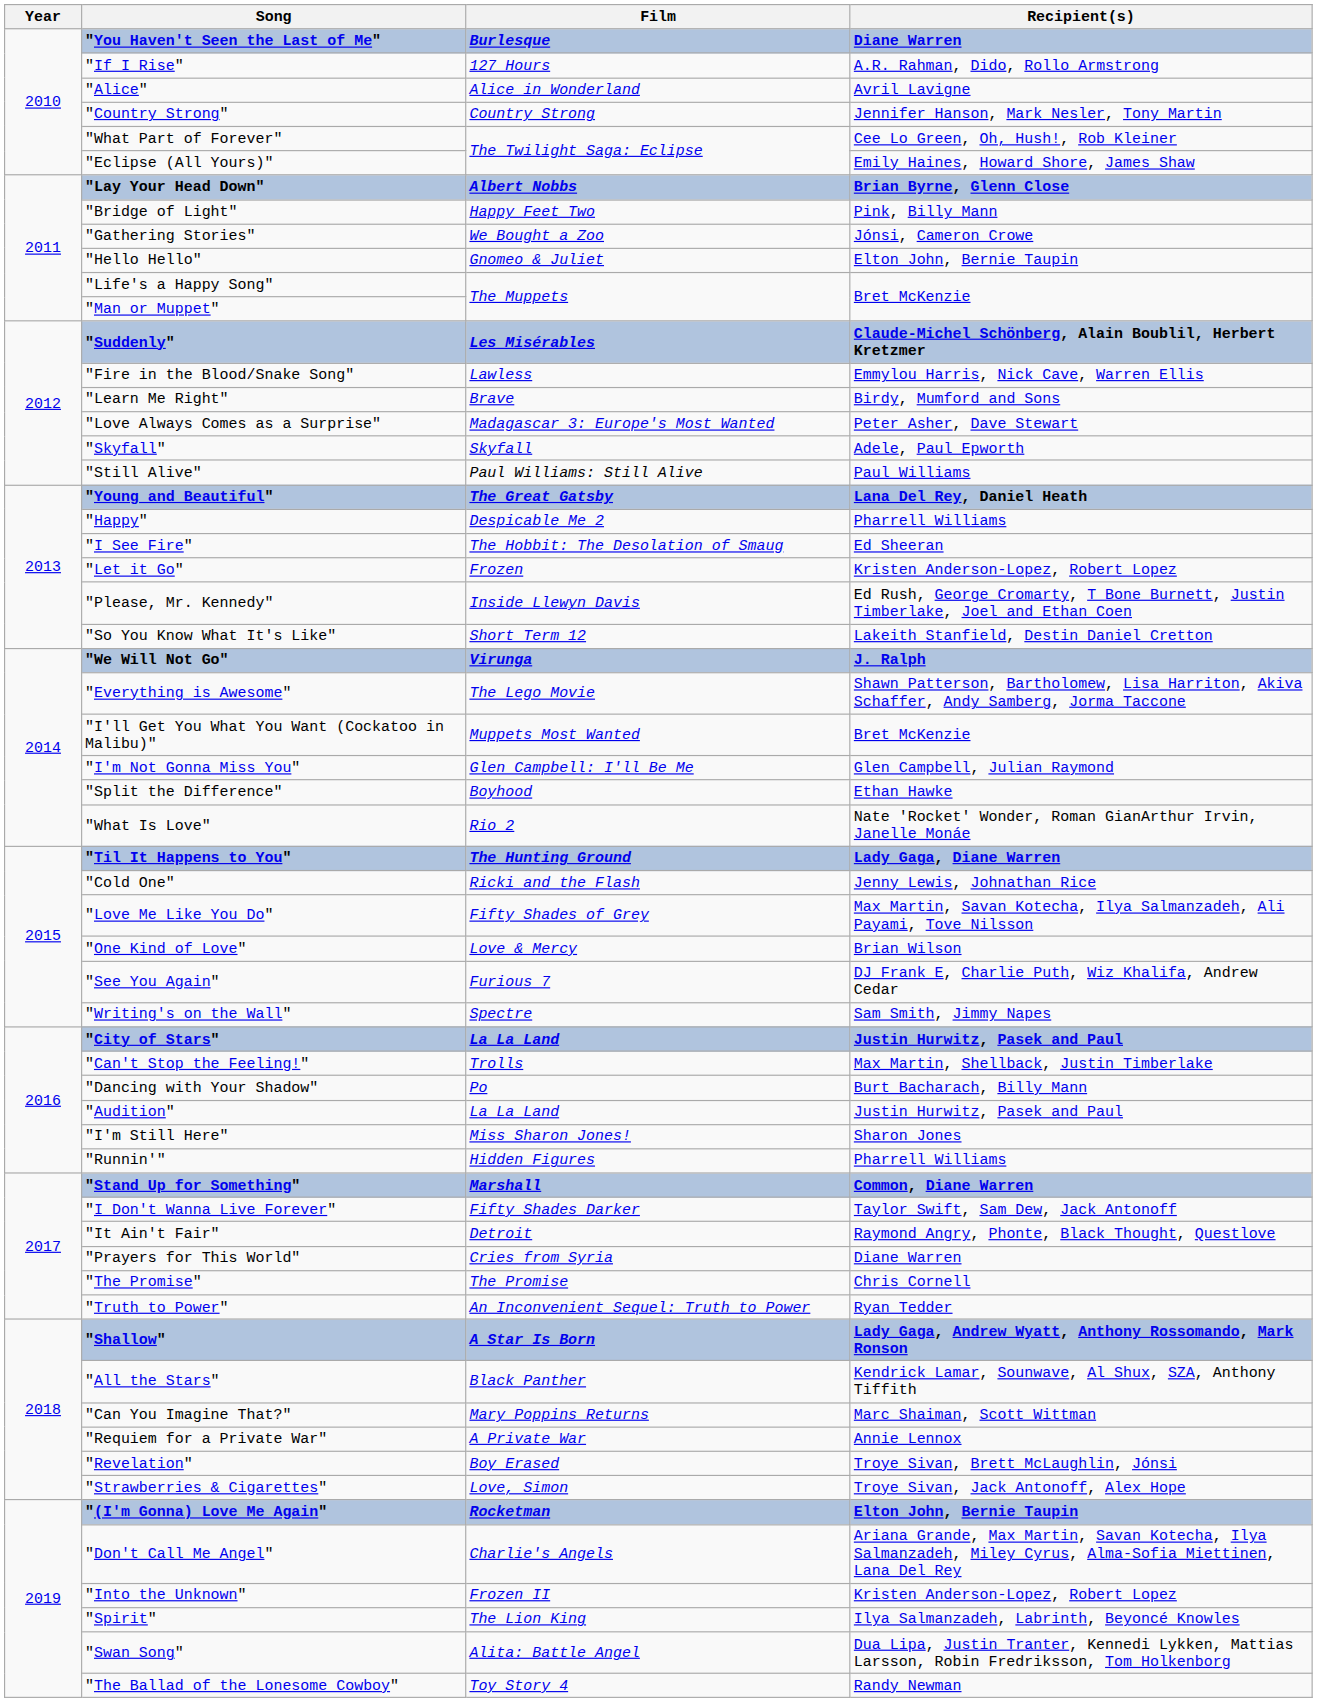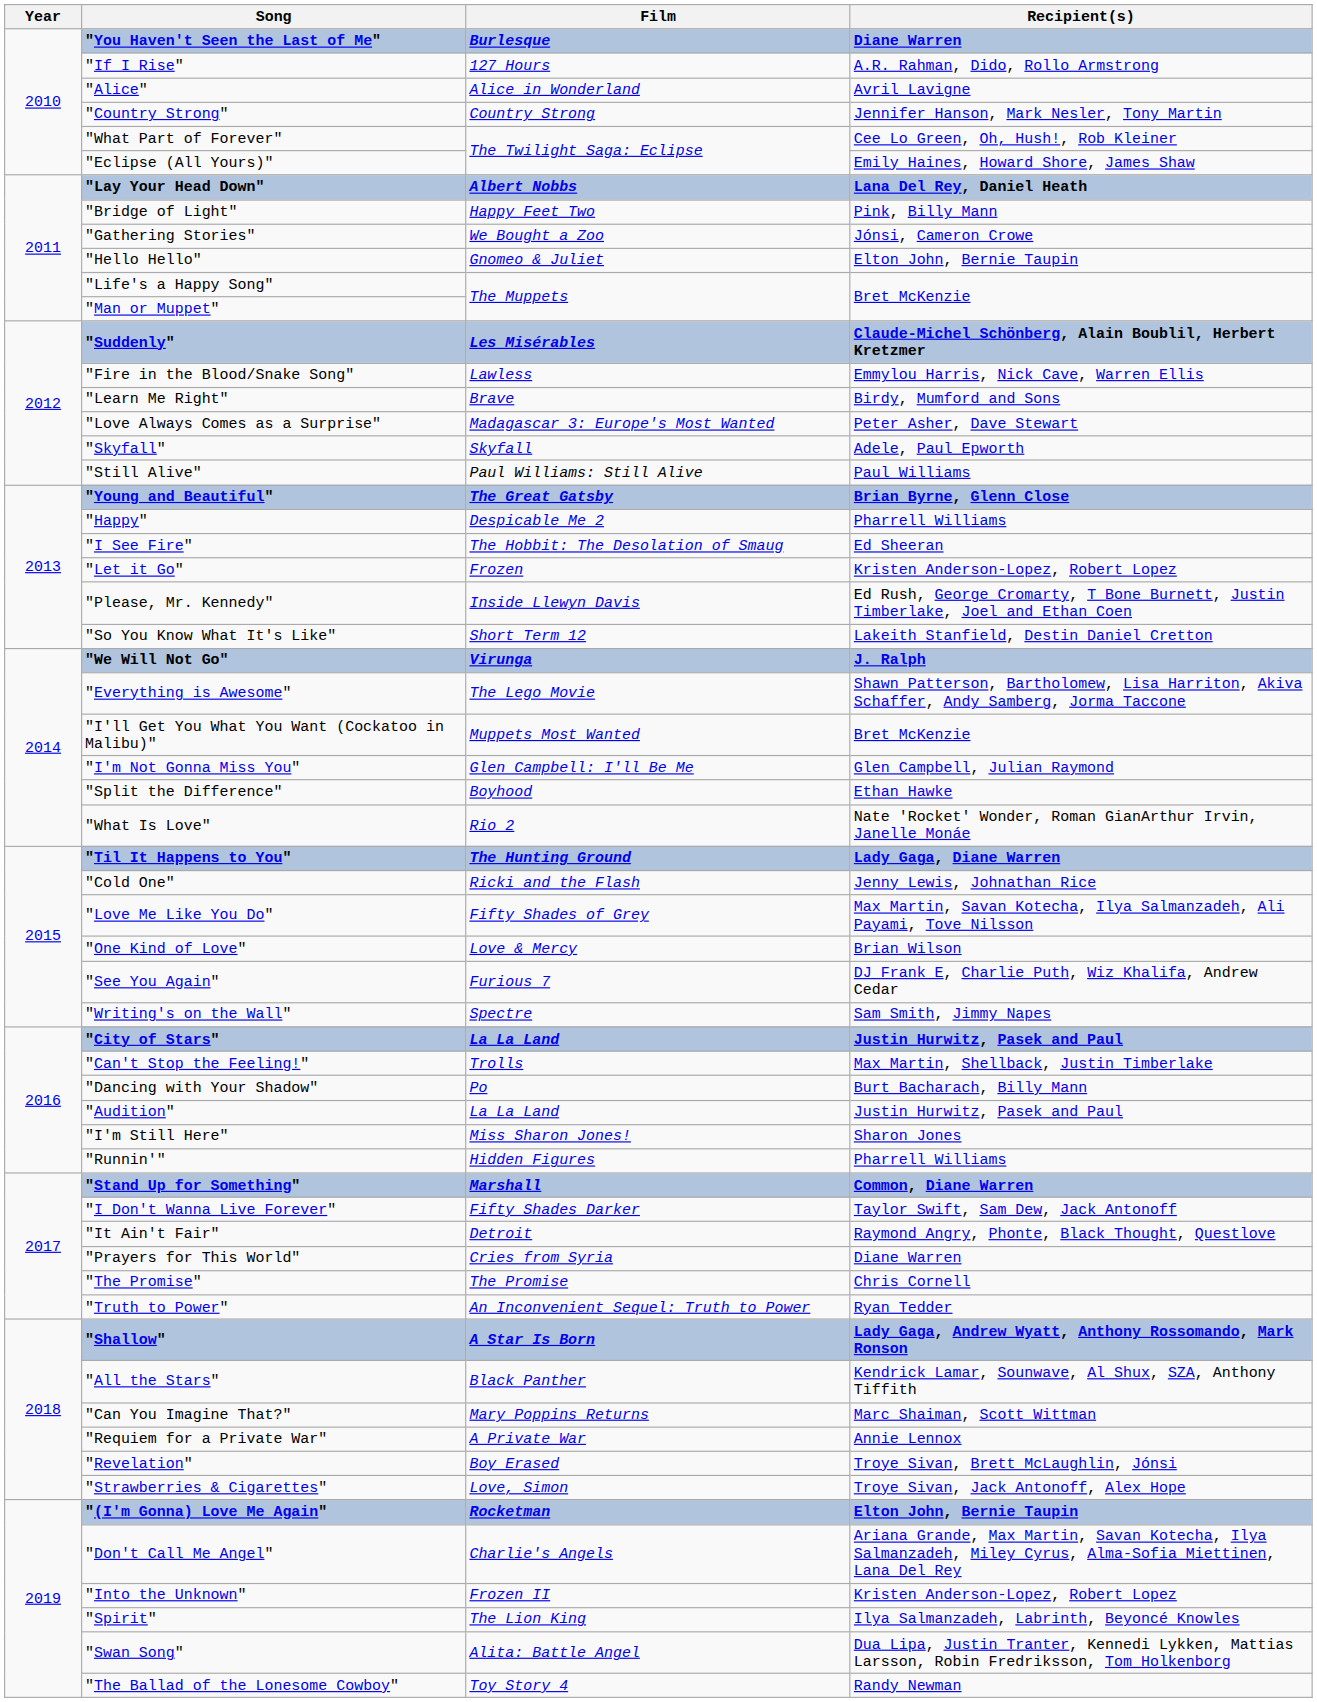 <table class="wikitable" width="90%" cellpadding="5">
 <tr>
 <th width="5%">Year</th>
 <th width="25%">Song</th>
 <th width="25%">Film</th>
 <th width="30%">Recipient(s)</th>
 </tr>
 <tr>
 <td rowspan="6" style="text-align:center;"><a href='#'>2010</a><br></td>
 <td style="background:#B0C4DE;"><strong>"<a href='#'>You Haven't Seen the Last of Me</a>"</strong></td>
 <td style="background:#B0C4DE;"><strong><em><a href='#'>Burlesque</a></em></strong></td>
 <td style="background:#B0C4DE;"><strong><a href='#'>Diane Warren</a></strong></td>
 </tr>
 <tr>
 <td>"<a href='#'>If I Rise</a>"</td>
 <td><em><a href='#'>127 Hours</a></em></td>
 <td><a href='#'>A.R. Rahman</a>, <a href='#'>Dido</a>, <a href='#'>Rollo Armstrong</a></td>
 </tr>
 <tr>
 <td>"<a href='#'>Alice</a>"</td>
 <td><em><a href='#'>Alice in Wonderland</a></em></td>
 <td><a href='#'>Avril Lavigne</a></td>
 </tr>
 <tr>
 <td>"<a href='#'>Country Strong</a>"</td>
 <td><em><a href='#'>Country Strong</a></em></td>
 <td><a href='#'>Jennifer Hanson</a>, <a href='#'>Mark Nesler</a>, <a href='#'>Tony Martin</a></td>
 </tr>
 <tr>
 <td>"What Part of Forever"</td>
 <td rowspan="2"><em><a href='#'>The Twilight Saga: Eclipse</a></em></td>
 <td><a href='#'>Cee Lo Green</a>, <a href='#'>Oh, Hush!</a>, <a href='#'>Rob Kleiner</a></td>
 </tr>
 <tr>
 <td>"Eclipse (All Yours)"</td>
 <td><a href='#'>Emily Haines</a>, <a href='#'>Howard Shore</a>, <a href='#'>James Shaw</a></td>
 </tr>
 <tr>
 <td rowspan="6" style="text-align:center;"><a href='#'>2011</a><br></td>
 <td style="background:#B0C4DE;"><strong>"Lay Your Head Down"</strong></td>
 <td style="background:#B0C4DE;"><strong><em><a href='#'>Albert Nobbs</a></em></strong></td>
-<td style="background:#B0C4DE;"><strong><a href='#'>Brian Byrne</a>, <a href='#'>Glenn Close</a></strong></td>
+<td style="background:#B0C4DE;"><strong><a href='#'>Lana Del Rey</a>, Daniel Heath</strong></td>
 </tr>
 <tr>
 <td>"Bridge of Light"</td>
 <td><em><a href='#'>Happy Feet Two</a></em></td>
 <td><a href='#'>Pink</a>, <a href='#'>Billy Mann</a></td>
 </tr>
 <tr>
 <td>"Gathering Stories"</td>
 <td><em><a href='#'>We Bought a Zoo</a></em></td>
 <td><a href='#'>Jónsi</a>, <a href='#'>Cameron Crowe</a></td>
 </tr>
 <tr>
 <td>"Hello Hello"</td>
 <td><em><a href='#'>Gnomeo & Juliet</a></em></td>
 <td><a href='#'>Elton John</a>, <a href='#'>Bernie Taupin</a></td>
 </tr>
 <tr>
 <td>"Life's a Happy Song"</td>
 <td rowspan="2"><em><a href='#'>The Muppets</a></em></td>
 <td rowspan="2"><a href='#'>Bret McKenzie</a></td>
 </tr>
 <tr>
 <td>"<a href='#'>Man or Muppet</a>"</td>
 </tr>
 <tr>
 <td rowspan="6" style="text-align:center;"><a href='#'>2012</a><br></td>
 <td style="background:#B0C4DE;"><strong>"<a href='#'>Suddenly</a>"</strong></td>
 <td style="background:#B0C4DE;"><strong><em><a href='#'>Les Misérables</a></em></strong></td>
 <td style="background:#B0C4DE;"><strong><a href='#'>Claude-Michel Schönberg</a>, Alain Boublil, Herbert Kretzmer</strong></td>
 </tr>
 <tr>
 <td>"Fire in the Blood/Snake Song"</td>
 <td><em><a href='#'>Lawless</a></em></td>
 <td><a href='#'>Emmylou Harris</a>, <a href='#'>Nick Cave</a>, <a href='#'>Warren Ellis</a></td>
 </tr>
 <tr>
 <td>"Learn Me Right"</td>
 <td><em><a href='#'>Brave</a></em></td>
 <td><a href='#'>Birdy</a>, <a href='#'>Mumford and Sons</a></td>
 </tr>
 <tr>
 <td>"Love Always Comes as a Surprise"</td>
 <td><em><a href='#'>Madagascar 3: Europe's Most Wanted</a></em></td>
 <td><a href='#'>Peter Asher</a>, <a href='#'>Dave Stewart</a></td>
 </tr>
 <tr>
 <td>"<a href='#'>Skyfall</a>"</td>
 <td><em><a href='#'>Skyfall</a></em></td>
 <td><a href='#'>Adele</a>, <a href='#'>Paul Epworth</a></td>
 </tr>
 <tr>
 <td>"Still Alive"</td>
 <td><em>Paul Williams: Still Alive</em></td>
 <td><a href='#'>Paul Williams</a></td>
 </tr>
 <tr>
 <td rowspan="6" style="text-align:center;"><a href='#'>2013</a><br></td>
 <td style="background:#B0C4DE;"><strong>"<a href='#'>Young and Beautiful</a>"</strong></td>
 <td style="background:#B0C4DE;"><strong><em><a href='#'>The Great Gatsby</a></em></strong></td>
-<td style="background:#B0C4DE;"><strong><a href='#'>Lana Del Rey</a>, Daniel Heath</strong></td>
+<td style="background:#B0C4DE;"><strong><a href='#'>Brian Byrne</a>, <a href='#'>Glenn Close</a></strong></td>
 </tr>
 <tr>
 <td>"<a href='#'>Happy</a>"</td>
 <td><em><a href='#'>Despicable Me 2</a></em></td>
 <td><a href='#'>Pharrell Williams</a></td>
 </tr>
 <tr>
 <td>"<a href='#'>I See Fire</a>"</td>
 <td><em><a href='#'>The Hobbit: The Desolation of Smaug</a></em></td>
 <td><a href='#'>Ed Sheeran</a></td>
 </tr>
 <tr>
 <td>"<a href='#'>Let it Go</a>"</td>
 <td><em><a href='#'>Frozen</a></em></td>
 <td><a href='#'>Kristen Anderson-Lopez</a>, <a href='#'>Robert Lopez</a></td>
 </tr>
 <tr>
 <td>"Please, Mr. Kennedy"</td>
 <td><em><a href='#'>Inside Llewyn Davis</a></em></td>
 <td>Ed Rush, <a href='#'>George Cromarty</a>, <a href='#'>T Bone Burnett</a>, <a href='#'>Justin Timberlake</a>, <a href='#'>Joel and Ethan Coen</a></td>
 </tr>
 <tr>
 <td>"So You Know What It's Like"</td>
 <td><em><a href='#'>Short Term 12</a></em></td>
 <td><a href='#'>Lakeith Stanfield</a>, <a href='#'>Destin Daniel Cretton</a></td>
 </tr>
 <tr>
 <td rowspan="6" style="text-align:center;"><a href='#'>2014</a><br></td>
 <td style="background:#B0C4DE;"><strong>"We Will Not Go"</strong></td>
 <td style="background:#B0C4DE;"><strong><em><a href='#'>Virunga</a></em></strong></td>
 <td style="background:#B0C4DE;"><strong><a href='#'>J. Ralph</a></strong></td>
 </tr>
 <tr>
 <td>"<a href='#'>Everything is Awesome</a>"</td>
 <td><em><a href='#'>The Lego Movie</a></em></td>
 <td><a href='#'>Shawn Patterson</a>, <a href='#'>Bartholomew</a>, <a href='#'>Lisa Harriton</a>, <a href='#'>Akiva Schaffer</a>, <a href='#'>Andy Samberg</a>, <a href='#'>Jorma Taccone</a></td>
 </tr>
 <tr>
 <td>"I'll Get You What You Want (Cockatoo in Malibu)"</td>
 <td><em><a href='#'>Muppets Most Wanted</a></em></td>
 <td><a href='#'>Bret McKenzie</a></td>
 </tr>
 <tr>
 <td>"<a href='#'>I'm Not Gonna Miss You</a>"</td>
 <td><em><a href='#'>Glen Campbell: I'll Be Me</a></em></td>
 <td><a href='#'>Glen Campbell</a>, <a href='#'>Julian Raymond</a></td>
 </tr>
 <tr>
 <td>"Split the Difference"</td>
 <td><em><a href='#'>Boyhood</a></em></td>
 <td><a href='#'>Ethan Hawke</a></td>
 </tr>
 <tr>
 <td>"What Is Love"</td>
 <td><em><a href='#'>Rio 2</a></em></td>
 <td>Nate 'Rocket' Wonder, Roman GianArthur Irvin, <a href='#'>Janelle Monáe</a></td>
 </tr>
 <tr>
 <td rowspan="6" style="text-align:center;"><a href='#'>2015</a><br></td>
 <td style="background:#B0C4DE;"><strong>"<a href='#'>Til It Happens to You</a>"</strong></td>
 <td style="background:#B0C4DE;"><strong><em><a href='#'>The Hunting Ground</a></em></strong></td>
 <td style="background:#B0C4DE;"><strong><a href='#'>Lady Gaga</a>, <a href='#'>Diane Warren</a></strong></td>
 </tr>
 <tr>
 <td>"Cold One"</td>
 <td><em><a href='#'>Ricki and the Flash</a></em></td>
 <td><a href='#'>Jenny Lewis</a>, <a href='#'>Johnathan Rice</a></td>
 </tr>
 <tr>
 <td>"<a href='#'>Love Me Like You Do</a>"</td>
 <td><em><a href='#'>Fifty Shades of Grey</a></em></td>
 <td><a href='#'>Max Martin</a>, <a href='#'>Savan Kotecha</a>, <a href='#'>Ilya Salmanzadeh</a>, <a href='#'>Ali Payami</a>, <a href='#'>Tove Nilsson</a></td>
 </tr>
 <tr>
 <td>"<a href='#'>One Kind of Love</a>"</td>
 <td><em><a href='#'>Love & Mercy</a></em></td>
 <td><a href='#'>Brian Wilson</a></td>
 </tr>
 <tr>
 <td>"<a href='#'>See You Again</a>"</td>
 <td><em><a href='#'>Furious 7</a></em></td>
 <td><a href='#'>DJ Frank E</a>, <a href='#'>Charlie Puth</a>, <a href='#'>Wiz Khalifa</a>, Andrew Cedar</td>
 </tr>
 <tr>
 <td>"<a href='#'>Writing's on the Wall</a>"</td>
 <td><em><a href='#'>Spectre</a></em></td>
 <td><a href='#'>Sam Smith</a>, <a href='#'>Jimmy Napes</a></td>
 </tr>
 <tr>
 <td rowspan="6" style="text-align:center;"><a href='#'>2016</a><br></td>
 <td style="background:#B0C4DE;"><strong>"<a href='#'>City of Stars</a>"</strong></td>
 <td style="background:#B0C4DE;"><strong><em><a href='#'>La La Land</a></em></strong></td>
 <td style="background:#B0C4DE;"><strong><a href='#'>Justin Hurwitz</a>, <a href='#'>Pasek and Paul</a></strong></td>
 </tr>
 <tr>
 <td>"<a href='#'>Can't Stop the Feeling!</a>"</td>
 <td><em><a href='#'>Trolls</a></em></td>
 <td><a href='#'>Max Martin</a>, <a href='#'>Shellback</a>, <a href='#'>Justin Timberlake</a></td>
 </tr>
 <tr>
 <td>"Dancing with Your Shadow"</td>
 <td><em><a href='#'>Po</a></em></td>
 <td><a href='#'>Burt Bacharach</a>, <a href='#'>Billy Mann</a></td>
 </tr>
 <tr>
 <td>"<a href='#'>Audition</a>"</td>
 <td><em><a href='#'>La La Land</a></em></td>
 <td><a href='#'>Justin Hurwitz</a>, <a href='#'>Pasek and Paul</a></td>
 </tr>
 <tr>
 <td>"I'm Still Here"</td>
 <td><em><a href='#'>Miss Sharon Jones!</a></em></td>
 <td><a href='#'>Sharon Jones</a></td>
 </tr>
 <tr>
 <td>"Runnin'"</td>
 <td><em><a href='#'>Hidden Figures</a></em></td>
 <td><a href='#'>Pharrell Williams</a></td>
 </tr>
 <tr>
 <td rowspan="6" style="text-align:center;"><a href='#'>2017</a><br></td>
 <td style="background:#B0C4DE;"><strong>"<a href='#'>Stand Up for Something</a>"</strong></td>
 <td style="background:#B0C4DE;"><strong><em><a href='#'>Marshall</a></em></strong></td>
 <td style="background:#B0C4DE;"><strong><a href='#'>Common</a>, <a href='#'>Diane Warren</a></strong></td>
 </tr>
 <tr>
 <td>"<a href='#'>I Don't Wanna Live Forever</a>"</td>
 <td><em><a href='#'>Fifty Shades Darker</a></em></td>
 <td><a href='#'>Taylor Swift</a>, <a href='#'>Sam Dew</a>, <a href='#'>Jack Antonoff</a></td>
 </tr>
 <tr>
 <td>"It Ain't Fair"</td>
 <td><em><a href='#'>Detroit</a></em></td>
 <td><a href='#'>Raymond Angry</a>, <a href='#'>Phonte</a>, <a href='#'>Black Thought</a>, <a href='#'>Questlove</a></td>
 </tr>
 <tr>
 <td>"Prayers for This World"</td>
 <td><em><a href='#'>Cries from Syria</a></em></td>
 <td><a href='#'>Diane Warren</a></td>
 </tr>
 <tr>
 <td>"<a href='#'>The Promise</a>"</td>
 <td><em><a href='#'>The Promise</a></em></td>
 <td><a href='#'>Chris Cornell</a></td>
 </tr>
 <tr>
 <td>"<a href='#'>Truth to Power</a>"</td>
 <td><em><a href='#'>An Inconvenient Sequel: Truth to Power</a></em></td>
 <td><a href='#'>Ryan Tedder</a></td>
 </tr>
 <tr>
 <td rowspan="6" style="text-align:center;"><a href='#'>2018</a><br></td>
 <td style="background:#B0C4DE;"><strong>"<a href='#'>Shallow</a>"</strong></td>
 <td style="background:#B0C4DE;"><strong><em><a href='#'>A Star Is Born</a></em></strong></td>
 <td style="background:#B0C4DE;"><strong><a href='#'>Lady Gaga</a>, <a href='#'>Andrew Wyatt</a>, <a href='#'>Anthony Rossomando</a>, <a href='#'>Mark Ronson</a></strong></td>
 </tr>
 <tr>
 <td>"<a href='#'>All the Stars</a>"</td>
 <td><em><a href='#'>Black Panther</a></em></td>
 <td><a href='#'>Kendrick Lamar</a>, <a href='#'>Sounwave</a>, <a href='#'>Al Shux</a>, <a href='#'>SZA</a>, Anthony Tiffith</td>
 </tr>
 <tr>
 <td>"Can You Imagine That?"</td>
 <td><em><a href='#'>Mary Poppins Returns</a></em></td>
 <td><a href='#'>Marc Shaiman</a>, <a href='#'>Scott Wittman</a></td>
 </tr>
 <tr>
 <td>"Requiem for a Private War"</td>
 <td><em><a href='#'>A Private War</a></em></td>
 <td><a href='#'>Annie Lennox</a></td>
 </tr>
 <tr>
 <td>"<a href='#'>Revelation</a>"</td>
 <td><em><a href='#'>Boy Erased</a></em></td>
 <td><a href='#'>Troye Sivan</a>, <a href='#'>Brett McLaughlin</a>, <a href='#'>Jónsi</a></td>
 </tr>
 <tr>
 <td>"<a href='#'>Strawberries & Cigarettes</a>"</td>
 <td><em><a href='#'>Love, Simon</a></em></td>
 <td><a href='#'>Troye Sivan</a>, <a href='#'>Jack Antonoff</a>, <a href='#'>Alex Hope</a></td>
 </tr>
 <tr>
 <td rowspan="6" style="text-align:center;"><a href='#'>2019</a><br></td>
 <td style="background:#B0C4DE;"><strong>"<a href='#'>(I'm Gonna) Love Me Again</a>"</strong></td>
 <td style="background:#B0C4DE;"><strong><em><a href='#'>Rocketman</a></em></strong></td>
 <td style="background:#B0C4DE;"><strong><a href='#'>Elton John</a>, <a href='#'>Bernie Taupin</a></strong></td>
 </tr>
 <tr>
 <td>"<a href='#'>Don't Call Me Angel</a>"</td>
 <td><em><a href='#'>Charlie's Angels</a></em></td>
 <td><a href='#'>Ariana Grande</a>, <a href='#'>Max Martin</a>, <a href='#'>Savan Kotecha</a>, <a href='#'>Ilya Salmanzadeh</a>, <a href='#'>Miley Cyrus</a>, <a href='#'>Alma-Sofia Miettinen</a>, <a href='#'>Lana Del Rey</a></td>
 </tr>
 <tr>
 <td>"<a href='#'>Into the Unknown</a>"</td>
 <td><em><a href='#'>Frozen II</a></em></td>
 <td><a href='#'>Kristen Anderson-Lopez</a>, <a href='#'>Robert Lopez</a></td>
 </tr>
 <tr>
 <td>"<a href='#'>Spirit</a>"</td>
 <td><em><a href='#'>The Lion King</a></em></td>
 <td><a href='#'>Ilya Salmanzadeh</a>, <a href='#'>Labrinth</a>, <a href='#'>Beyoncé Knowles</a></td>
 </tr>
 <tr>
 <td>"<a href='#'>Swan Song</a>"</td>
 <td><em><a href='#'>Alita: Battle Angel</a></em></td>
 <td><a href='#'>Dua Lipa</a>, <a href='#'>Justin Tranter</a>, Kennedi Lykken, Mattias Larsson, Robin Fredriksson, <a href='#'>Tom Holkenborg</a></td>
 </tr>
 <tr>
 <td>"<a href='#'>The Ballad of the Lonesome Cowboy</a>"</td>
 <td><em><a href='#'>Toy Story 4</a></em></td>
 <td><a href='#'>Randy Newman</a></td>
 </tr>
 </table>
